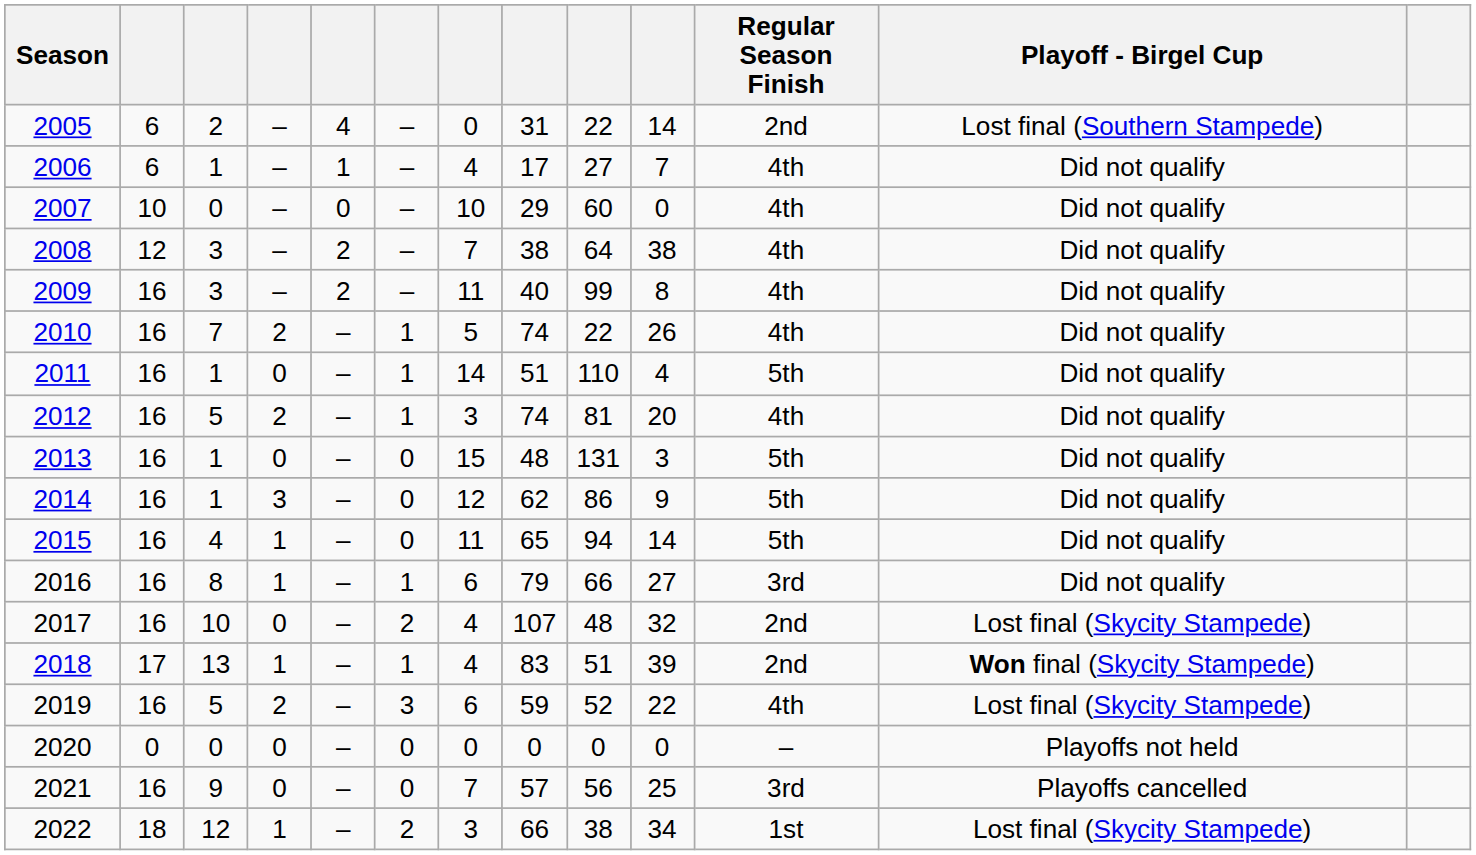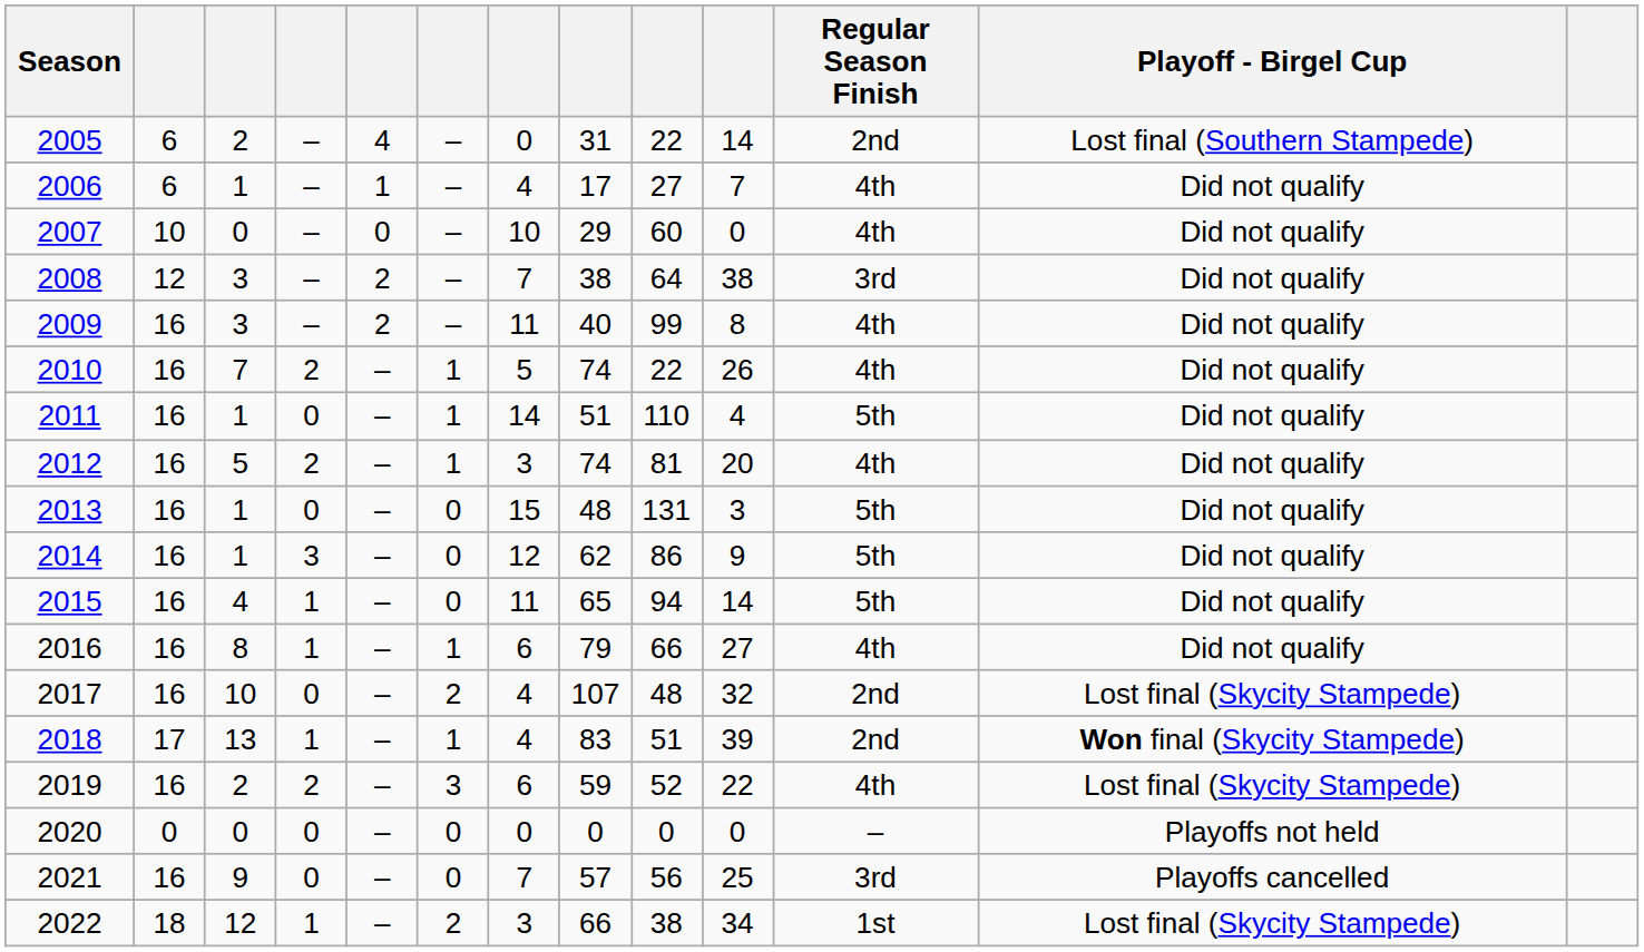 <table class="wikitable" style="text-align:center;font-size:95%;">
 <tr>
 <th width="60">Season</th>
 <th width="30"></th>
 <th width="30"></th>
 <th width="30"></th>
 <th width="30"></th>
 <th width="30"></th>
 <th width="30"></th>
 <th width="30"></th>
 <th width="30"></th>
 <th width="30"></th>
 <th width="100">Regular Season Finish</th>
 <th width="300">Playoff - Birgel Cup</th>
 <th width="30"></th>
 </tr>
 <tr>
 <td><a href='#'>2005</a></td>
 <td>6</td>
 <td>2</td>
 <td>–</td>
 <td>4</td>
 <td>–</td>
 <td>0</td>
 <td>31</td>
 <td>22</td>
 <td>14</td>
 <td>2nd</td>
 <td>Lost final (<a href='#'>Southern Stampede</a>)</td>
 <td></td>
 </tr>
 <tr>
 <td><a href='#'>2006</a></td>
 <td>6</td>
 <td>1</td>
 <td>–</td>
 <td>1</td>
 <td>–</td>
 <td>4</td>
 <td>17</td>
 <td>27</td>
 <td>7</td>
 <td>4th</td>
 <td>Did not qualify</td>
 <td></td>
 </tr>
 <tr>
 <td><a href='#'>2007</a></td>
 <td>10</td>
 <td>0</td>
 <td>–</td>
 <td>0</td>
 <td>–</td>
 <td>10</td>
 <td>29</td>
 <td>60</td>
 <td>0</td>
 <td>4th</td>
 <td>Did not qualify</td>
 <td></td>
 </tr>
 <tr>
 <td><a href='#'>2008</a></td>
 <td>12</td>
 <td>3</td>
 <td>–</td>
 <td>2</td>
 <td>–</td>
 <td>7</td>
 <td>38</td>
 <td>64</td>
 <td>38</td>
-<td>4th</td>
+<td>3rd</td>
 <td>Did not qualify</td>
 <td></td>
 </tr>
 <tr>
 <td><a href='#'>2009</a></td>
 <td>16</td>
 <td>3</td>
 <td>–</td>
 <td>2</td>
 <td>–</td>
 <td>11</td>
 <td>40</td>
 <td>99</td>
 <td>8</td>
 <td>4th</td>
 <td>Did not qualify</td>
 <td></td>
 </tr>
 <tr>
 <td><a href='#'>2010</a></td>
 <td>16</td>
 <td>7</td>
 <td>2</td>
 <td>–</td>
 <td>1</td>
 <td>5</td>
 <td>74</td>
 <td>22</td>
 <td>26</td>
 <td>4th</td>
 <td>Did not qualify</td>
 <td></td>
 </tr>
 <tr>
 <td><a href='#'>2011</a></td>
 <td>16</td>
 <td>1</td>
 <td>0</td>
 <td>–</td>
 <td>1</td>
 <td>14</td>
 <td>51</td>
 <td>110</td>
 <td>4</td>
 <td>5th</td>
 <td>Did not qualify</td>
 <td></td>
 </tr>
 <tr>
 <td><a href='#'>2012</a></td>
 <td>16</td>
 <td>5</td>
 <td>2</td>
 <td>–</td>
 <td>1</td>
 <td>3</td>
 <td>74</td>
 <td>81</td>
 <td>20</td>
 <td>4th</td>
 <td>Did not qualify</td>
 <td></td>
 </tr>
 <tr>
 <td><a href='#'>2013</a></td>
 <td>16</td>
 <td>1</td>
 <td>0</td>
 <td>–</td>
 <td>0</td>
 <td>15</td>
 <td>48</td>
 <td>131</td>
 <td>3</td>
 <td>5th</td>
 <td>Did not qualify</td>
 <td></td>
 </tr>
 <tr>
 <td><a href='#'>2014</a></td>
 <td>16</td>
 <td>1</td>
 <td>3</td>
 <td>–</td>
 <td>0</td>
 <td>12</td>
 <td>62</td>
 <td>86</td>
 <td>9</td>
 <td>5th</td>
 <td>Did not qualify</td>
 <td></td>
 </tr>
 <tr>
 <td><a href='#'>2015</a></td>
 <td>16</td>
 <td>4</td>
 <td>1</td>
 <td>–</td>
 <td>0</td>
 <td>11</td>
 <td>65</td>
 <td>94</td>
 <td>14</td>
 <td>5th</td>
 <td>Did not qualify</td>
 <td></td>
 </tr>
 <tr>
 <td>2016</td>
 <td>16</td>
 <td>8</td>
 <td>1</td>
 <td>–</td>
 <td>1</td>
 <td>6</td>
 <td>79</td>
 <td>66</td>
 <td>27</td>
-<td>3rd</td>
+<td>4th</td>
 <td>Did not qualify</td>
 <td></td>
 </tr>
 <tr>
 <td>2017</td>
 <td>16</td>
 <td>10</td>
 <td>0</td>
 <td>–</td>
 <td>2</td>
 <td>4</td>
 <td>107</td>
 <td>48</td>
 <td>32</td>
 <td>2nd</td>
 <td>Lost final (<a href='#'>Skycity Stampede</a>)</td>
 <td></td>
 </tr>
 <tr>
 <td><a href='#'>2018</a></td>
 <td>17</td>
 <td>13</td>
 <td>1</td>
 <td>–</td>
 <td>1</td>
 <td>4</td>
 <td>83</td>
 <td>51</td>
 <td>39</td>
 <td>2nd</td>
 <td><strong>Won</strong> final (<a href='#'>Skycity Stampede</a>)</td>
 <td></td>
 </tr>
 <tr>
 <td>2019</td>
 <td>16</td>
-<td>5</td>
+<td>2</td>
 <td>2</td>
 <td>–</td>
 <td>3</td>
 <td>6</td>
 <td>59</td>
 <td>52</td>
 <td>22</td>
 <td>4th</td>
 <td>Lost final (<a href='#'>Skycity Stampede</a>)</td>
 <td></td>
 </tr>
 <tr>
 <td>2020</td>
 <td>0</td>
 <td>0</td>
 <td>0</td>
 <td>–</td>
 <td>0</td>
 <td>0</td>
 <td>0</td>
 <td>0</td>
 <td>0</td>
 <td>–</td>
 <td>Playoffs not held</td>
 <td></td>
 </tr>
 <tr>
 <td>2021</td>
 <td>16</td>
 <td>9</td>
 <td>0</td>
 <td>–</td>
 <td>0</td>
 <td>7</td>
 <td>57</td>
 <td>56</td>
 <td>25</td>
 <td>3rd</td>
 <td>Playoffs cancelled</td>
 <td></td>
 </tr>
 <tr>
 <td>2022</td>
 <td>18</td>
 <td>12</td>
 <td>1</td>
 <td>–</td>
 <td>2</td>
 <td>3</td>
 <td>66</td>
 <td>38</td>
 <td>34</td>
 <td>1st</td>
 <td>Lost final (<a href='#'>Skycity Stampede</a>)</td>
 <td></td>
 </tr>
 </table>
